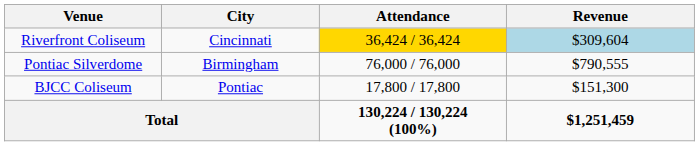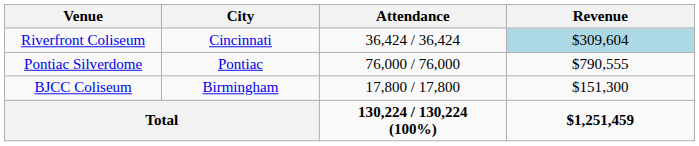 <table class="wikitable" style="text-align:center;">
 <tr>
 <th scope="col" style="width:10em;">Venue</th>
 <th scope="col" style="width:10em;">City</th>
 <th scope="col" style="width:12em;">Attendance</th>
 <th scope="col" style="width:12em;">Revenue</th>
 </tr>
 <tr>
 <td><a href='#'>Riverfront Coliseum</a></td>
 <td><a href='#'>Cincinnati</a></td>
-<td style="background: gold;">36,424 / 36,424</td>
+<td>36,424 / 36,424</td>
 <td style="background: lightblue;">$309,604</td>
 </tr>
 <tr>
 <td><a href='#'>Pontiac Silverdome</a></td>
-<td><a href='#'>Birmingham</a></td>
+<td><a href='#'>Pontiac</a></td>
 <td>76,000 / 76,000</td>
 <td>$790,555</td>
 </tr>
 <tr>
 <td><a href='#'>BJCC Coliseum</a></td>
-<td><a href='#'>Pontiac</a></td>
+<td><a href='#'>Birmingham</a></td>
 <td>17,800 / 17,800</td>
 <td>$151,300</td>
 </tr>
 <tr>
 <th colspan="2">Total</th>
 <td><strong>130,224 / 130,224<br>(100%)</strong></td>
 <td><strong>$1,251,459</strong></td>
 </tr>
 </table>
